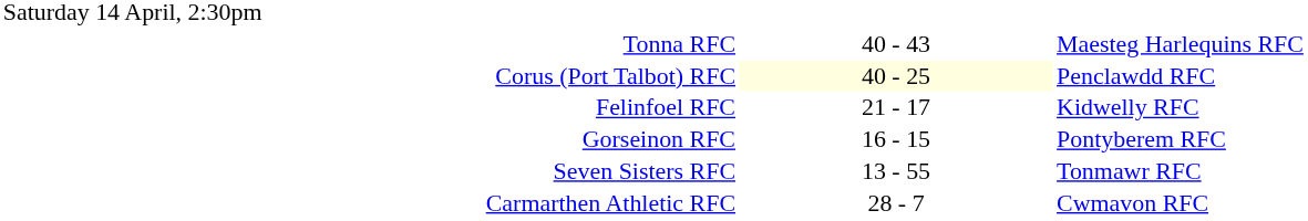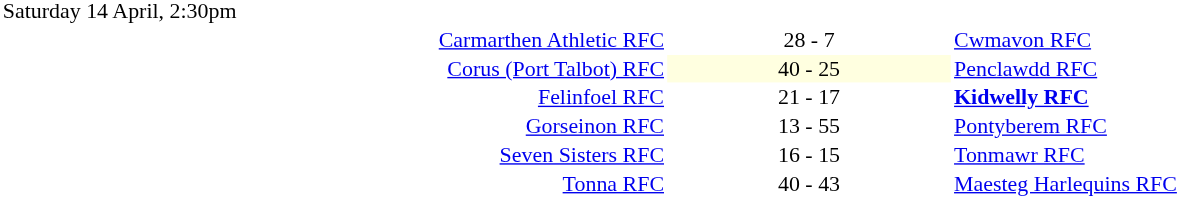 <table style="width:70%;" cellspacing="1">
 <tr>
 <th width=35%></th>
 <th width=15%></th>
 <th></th>
 </tr>
 <tr>
 <td>Saturday 14 April, 2:30pm</td>
 </tr>
 <tr>
-<td align=right><a href='#'>Tonna RFC</a></td>
-<td align=center>40 - 43</td>
-<td><a href='#'>Maesteg Harlequins RFC</a></td>
+<td align=right><a href='#'>Carmarthen Athletic RFC</a></td>
+<td align=center>28 - 7</td>
+<td><a href='#'>Cwmavon RFC</a></td>
 </tr>
 <tr>
 <td align=right><a href='#'>Corus (Port Talbot) RFC</a></td>
 <td align=center style="background: lightyellow;">40 - 25</td>
 <td><a href='#'>Penclawdd RFC</a></td>
 </tr>
 <tr>
 <td align=right><a href='#'>Felinfoel RFC</a></td>
 <td align=center>21 - 17</td>
-<td><a href='#'>Kidwelly RFC</a></td>
+<td><strong><a href='#'>Kidwelly RFC</a></strong></td>
 </tr>
 <tr>
 <td align=right><a href='#'>Gorseinon RFC</a></td>
-<td align=center>16 - 15</td>
+<td align=center>13 - 55</td>
 <td><a href='#'>Pontyberem RFC</a></td>
 </tr>
 <tr>
 <td align=right><a href='#'>Seven Sisters RFC</a></td>
-<td align=center>13 - 55</td>
+<td align=center>16 - 15</td>
 <td><a href='#'>Tonmawr RFC</a></td>
 </tr>
 <tr>
-<td align=right><a href='#'>Carmarthen Athletic RFC</a></td>
-<td align=center>28 - 7</td>
-<td><a href='#'>Cwmavon RFC</a></td>
+<td align=right><a href='#'>Tonna RFC</a></td>
+<td align=center>40 - 43</td>
+<td><a href='#'>Maesteg Harlequins RFC</a></td>
 </tr>
 </table>
